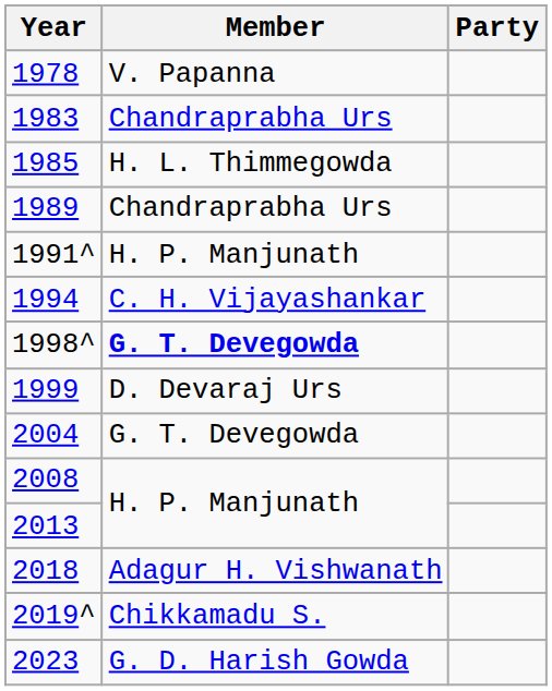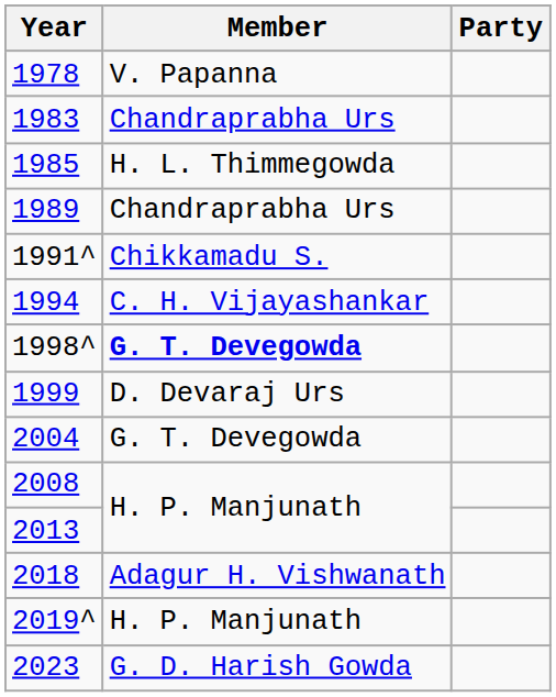 <table class="wikitable sortable">
 <tr>
 <th>Year</th>
 <th>Member</th>
 <th colspan="2">Party</th>
 </tr>
 <tr>
 <td><a href='#'>1978</a></td>
 <td>V. Papanna</td>
 <td></td>
 </tr>
 <tr>
 <td><a href='#'>1983</a></td>
 <td><a href='#'>Chandraprabha Urs</a></td>
 <td></td>
 </tr>
 <tr>
 <td><a href='#'>1985</a></td>
 <td>H. L. Thimmegowda</td>
 </tr>
 <tr>
 <td><a href='#'>1989</a></td>
 <td>Chandraprabha Urs</td>
 <td></td>
 </tr>
 <tr>
 <td>1991^</td>
-<td>H. P. Manjunath</td>
+<td><a href='#'>Chikkamadu S.</a></td>
 </tr>
 <tr>
 <td><a href='#'>1994</a></td>
 <td><a href='#'>C. H. Vijayashankar</a></td>
 <td></td>
 </tr>
 <tr>
 <td>1998^</td>
 <td><strong><a href='#'>G. T. Devegowda</a></strong></td>
 <td></td>
 </tr>
 <tr>
 <td><a href='#'>1999</a></td>
 <td>D. Devaraj Urs</td>
 <td></td>
 </tr>
 <tr>
 <td><a href='#'>2004</a></td>
 <td>G. T. Devegowda</td>
 <td></td>
 </tr>
 <tr>
 <td><a href='#'>2008</a></td>
 <td rowspan="2">H. P. Manjunath</td>
 <td></td>
 </tr>
 <tr>
 <td><a href='#'>2013</a></td>
 </tr>
 <tr>
 <td><a href='#'>2018</a></td>
 <td><a href='#'>Adagur H. Vishwanath</a></td>
 <td></td>
 </tr>
 <tr>
 <td><a href='#'>2019</a>^</td>
-<td><a href='#'>Chikkamadu S.</a></td>
+<td>H. P. Manjunath</td>
 <td></td>
 </tr>
 <tr>
 <td><a href='#'>2023</a></td>
 <td><a href='#'>G. D. Harish Gowda</a></td>
 <td></td>
 </tr>
 </table>
